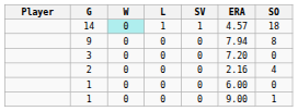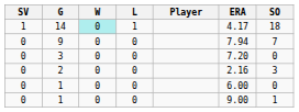 <table class="wikitable sortable">
 <tr>
-<th bgcolor="#DDDDFF" width="16%">Player</th>
+<th bgcolor="#DDDDFF" width="9%">SV</th>
 <th bgcolor="#DDDDFF" width="9%">G</th>
 <th bgcolor="#DDDDFF" width="9%">W</th>
 <th bgcolor="#DDDDFF" width="9%">L</th>
-<th bgcolor="#DDDDFF" width="9%">SV</th>
+<th bgcolor="#DDDDFF" width="16%">Player</th>
 <th bgcolor="#DDDDFF" width="9%">ERA</th>
 <th bgcolor="#DDDDFF" width="9%">SO</th>
 </tr>
 <tr align="center">
-<td></td>
+<td>1</td>
 <td>14</td>
 <td style="background: paleturquoise;">0</td>
 <td>1</td>
-<td>1</td>
-<td>4.57</td>
+<td></td>
+<td>4.17</td>
 <td>18</td>
 </tr>
 <tr align="center">
-<td></td>
+<td>0</td>
 <td>9</td>
 <td>0</td>
 <td>0</td>
-<td>0</td>
+<td></td>
 <td>7.94</td>
-<td>8</td>
+<td>7</td>
 </tr>
 <tr align="center">
-<td></td>
+<td>0</td>
 <td>3</td>
 <td>0</td>
 <td>0</td>
-<td>0</td>
+<td></td>
 <td>7.20</td>
 <td>0</td>
 </tr>
 <tr align="center">
-<td></td>
+<td>0</td>
 <td>2</td>
 <td>0</td>
 <td>0</td>
-<td>0</td>
+<td></td>
 <td>2.16</td>
-<td>4</td>
+<td>3</td>
 </tr>
 <tr align="center">
-<td></td>
+<td>0</td>
 <td>1</td>
 <td>0</td>
 <td>0</td>
-<td>0</td>
+<td></td>
 <td>6.00</td>
 <td>0</td>
 </tr>
 <tr align="center">
-<td></td>
+<td>0</td>
 <td>1</td>
 <td>0</td>
 <td>0</td>
-<td>0</td>
+<td></td>
 <td>9.00</td>
 <td>1</td>
 </tr>
 </table>
